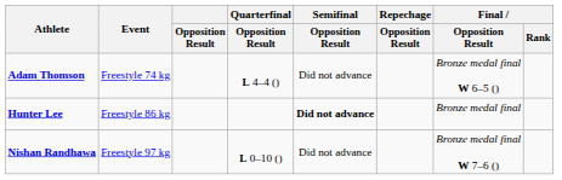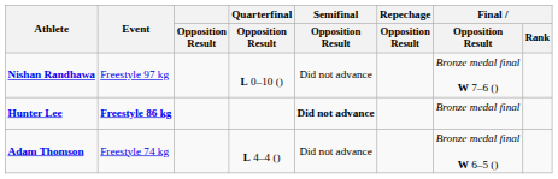 <table class=wikitable style=font-size:90%;text-align:center>
 <tr>
 <th rowspan=2>Athlete</th>
 <th rowspan=2>Event</th>
 <th></th>
 <th>Quarterfinal</th>
 <th>Semifinal</th>
 <th>Repechage</th>
 <th colspan=2>Final / </th>
 </tr>
 <tr style=font-size:95%>
 <th>Opposition<br>Result</th>
 <th>Opposition<br>Result</th>
 <th>Opposition<br>Result</th>
 <th>Opposition<br>Result</th>
 <th>Opposition<br>Result</th>
 <th>Rank</th>
 </tr>
 <tr>
+<td align=left><strong><a href='#'>Nishan Randhawa</a></strong></td>
+<td align=left><a href='#'>Freestyle 97 kg</a></td>
+<td><br></td>
+<td><br><strong>L</strong> 0–10 ()</td>
+<td>Did not advance</td>
+<td></td>
+<td><em>Bronze medal final</em><br><br><strong>W</strong> 7–6 ()</td>
+<td></td>
+</tr>
+<tr>
+<td align=left><strong><a href='#'>Hunter Lee</a></strong></td>
+<td align=left><strong><a href='#'>Freestyle 86 kg</a></strong></td>
+<td></td>
+<td><br></td>
+<td><strong>Did not advance</strong></td>
+<td></td>
+<td><em>Bronze medal final</em><br><br></td>
+<td></td>
+</tr>
+<tr>
 <td align=left><strong><a href='#'>Adam Thomson</a></strong></td>
 <td align=left><a href='#'>Freestyle 74 kg</a></td>
 <td></td>
 <td><br><strong>L</strong> 4–4 ()</td>
 <td>Did not advance</td>
 <td></td>
 <td><em>Bronze medal final</em><br><br><strong>W</strong> 6–5 ()</td>
 <td></td>
 </tr>
-<tr>
-<td align=left><strong><a href='#'>Hunter Lee</a></strong></td>
-<td align=left><a href='#'>Freestyle 86 kg</a></td>
-<td></td>
-<td><br></td>
-<td><strong>Did not advance</strong></td>
-<td></td>
-<td><em>Bronze medal final</em><br><br></td>
-<td></td>
-</tr>
-<tr>
-<td align=left><strong><a href='#'>Nishan Randhawa</a></strong></td>
-<td align=left><a href='#'>Freestyle 97 kg</a></td>
-<td><br></td>
-<td><br><strong>L</strong> 0–10 ()</td>
-<td>Did not advance</td>
-<td></td>
-<td><em>Bronze medal final</em><br><br><strong>W</strong> 7–6 ()</td>
-<td></td>
-</tr>
 </table>
